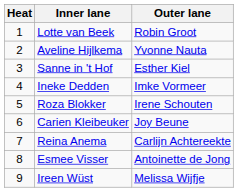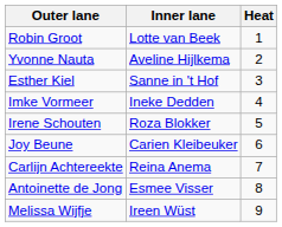 <table class="wikitable">
 <tr>
+<th>Outer lane</th>
+<th>Inner lane</th>
 <th>Heat</th>
-<th>Inner lane</th>
-<th>Outer lane</th>
 </tr>
 <tr>
+<td><a href='#'>Robin Groot</a></td>
+<td><a href='#'>Lotte van Beek</a></td>
 <td align="center">1</td>
-<td><a href='#'>Lotte van Beek</a></td>
-<td><a href='#'>Robin Groot</a></td>
 </tr>
 <tr>
+<td><a href='#'>Yvonne Nauta</a></td>
+<td><a href='#'>Aveline Hijlkema</a></td>
 <td align="center">2</td>
-<td><a href='#'>Aveline Hijlkema</a></td>
-<td><a href='#'>Yvonne Nauta</a></td>
 </tr>
 <tr>
+<td><a href='#'>Esther Kiel</a></td>
+<td><a href='#'>Sanne in 't Hof</a></td>
 <td align="center">3</td>
-<td><a href='#'>Sanne in 't Hof</a></td>
-<td><a href='#'>Esther Kiel</a></td>
 </tr>
 <tr>
+<td><a href='#'>Imke Vormeer</a></td>
+<td><a href='#'>Ineke Dedden</a></td>
 <td align="center">4</td>
-<td><a href='#'>Ineke Dedden</a></td>
-<td><a href='#'>Imke Vormeer</a></td>
 </tr>
 <tr>
+<td><a href='#'>Irene Schouten</a></td>
+<td><a href='#'>Roza Blokker</a></td>
 <td align="center">5</td>
-<td><a href='#'>Roza Blokker</a></td>
-<td><a href='#'>Irene Schouten</a></td>
 </tr>
 <tr>
+<td><a href='#'>Joy Beune</a></td>
+<td><a href='#'>Carien Kleibeuker</a></td>
 <td align="center">6</td>
-<td><a href='#'>Carien Kleibeuker</a></td>
-<td><a href='#'>Joy Beune</a></td>
 </tr>
 <tr>
+<td><a href='#'>Carlijn Achtereekte</a></td>
+<td><a href='#'>Reina Anema</a></td>
 <td align="center">7</td>
-<td><a href='#'>Reina Anema</a></td>
-<td><a href='#'>Carlijn Achtereekte</a></td>
 </tr>
 <tr>
+<td><a href='#'>Antoinette de Jong</a></td>
+<td><a href='#'>Esmee Visser</a></td>
 <td align="center">8</td>
-<td><a href='#'>Esmee Visser</a></td>
-<td><a href='#'>Antoinette de Jong</a></td>
 </tr>
 <tr>
+<td><a href='#'>Melissa Wijfje</a></td>
+<td><a href='#'>Ireen Wüst</a></td>
 <td align="center">9</td>
-<td><a href='#'>Ireen Wüst</a></td>
-<td><a href='#'>Melissa Wijfje</a></td>
 </tr>
 </table>
